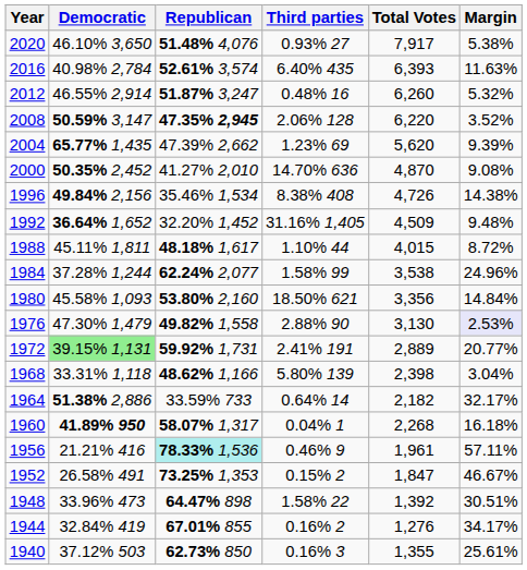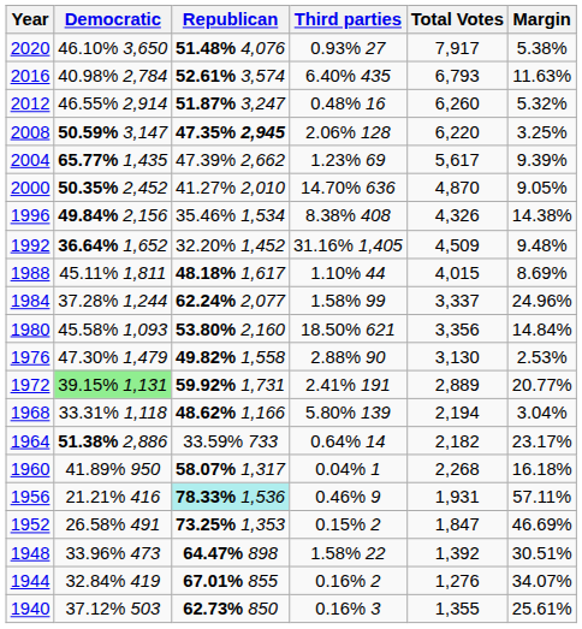 <table class="wikitable mw-collapsible" style="float:center; margin:1em; font-size:95%;">
 <tr style="background:lightgrey;">
 <th>Year</th>
 <th><a href='#'>Democratic</a></th>
 <th><a href='#'>Republican</a></th>
 <th><a href='#'>Third parties</a></th>
 <th>Total Votes</th>
 <th>Margin</th>
 </tr>
 <tr>
 <td align="center" ><a href='#'>2020</a></td>
 <td align="center" >46.10% <em>3,650</em></td>
 <td align="center" ><strong>51.48%</strong> <em>4,076</em></td>
 <td align="center" >0.93% <em>27</em></td>
 <td align="center" >7,917</td>
 <td align="center" >5.38%</td>
 </tr>
 <tr>
 <td align="center" ><a href='#'>2016</a></td>
 <td align="center" >40.98% <em>2,784</em></td>
 <td align="center" ><strong>52.61%</strong> <em>3,574</em></td>
 <td align="center" >6.40% <em>435</em></td>
-<td align="center" >6,393</td>
+<td align="center" >6,793</td>
 <td align="center" >11.63%</td>
 </tr>
 <tr>
 <td align="center" ><a href='#'>2012</a></td>
 <td align="center" >46.55% <em>2,914</em></td>
 <td align="center" ><strong>51.87%</strong> <em>3,247</em></td>
 <td align="center" >0.48% <em>16</em></td>
 <td align="center" >6,260</td>
 <td align="center" >5.32%</td>
 </tr>
 <tr>
 <td align="center" ><a href='#'>2008</a></td>
 <td align="center" ><strong>50.59%</strong> <em>3,147</em></td>
 <td align="center" ><strong>47.35% <em>2,945</em></strong></td>
 <td align="center" >2.06% <em>128</em></td>
 <td align="center" >6,220</td>
-<td align="center" >3.52%</td>
+<td align="center" >3.25%</td>
 </tr>
 <tr>
 <td align="center" ><a href='#'>2004</a></td>
 <td align="center" ><strong>65.77%</strong> <em>1,435</em></td>
 <td align="center" >47.39% <em>2,662</em></td>
 <td align="center" >1.23% <em>69</em></td>
-<td align="center" >5,620</td>
+<td align="center" >5,617</td>
 <td align="center" >9.39%</td>
 </tr>
 <tr>
 <td align="center" ><a href='#'>2000</a></td>
 <td align="center" ><strong>50.35%</strong> <em>2,452</em></td>
 <td align="center" >41.27% <em>2,010</em></td>
 <td align="center" >14.70% <em>636</em></td>
 <td align="center" >4,870</td>
-<td align="center" >9.08%</td>
+<td align="center" >9.05%</td>
 </tr>
 <tr>
 <td align="center" ><a href='#'>1996</a></td>
 <td align="center" ><strong>49.84%</strong> <em>2,156</em></td>
 <td align="center" >35.46% <em>1,534</em></td>
 <td align="center" >8.38% <em>408</em></td>
-<td align="center" >4,726</td>
+<td align="center" >4,326</td>
 <td align="center" >14.38%</td>
 </tr>
 <tr>
 <td align="center" ><a href='#'>1992</a></td>
 <td align="center" ><strong>36.64%</strong> <em>1,652</em></td>
 <td align="center" >32.20% <em>1,452</em></td>
 <td align="center" >31.16% <em>1,405</em></td>
 <td align="center" >4,509</td>
 <td align="center" >9.48%</td>
 </tr>
 <tr>
 <td align="center" ><a href='#'>1988</a></td>
 <td align="center" >45.11% <em>1,811</em></td>
 <td align="center" ><strong>48.18%</strong> <em>1,617</em></td>
 <td align="center" >1.10% <em>44</em></td>
 <td align="center" >4,015</td>
-<td align="center" >8.72%</td>
+<td align="center" >8.69%</td>
 </tr>
 <tr>
 <td align="center" ><a href='#'>1984</a></td>
 <td align="center" >37.28% <em>1,244</em></td>
 <td align="center" ><strong>62.24%</strong> <em>2,077</em></td>
 <td align="center" >1.58% <em>99</em></td>
-<td align="center" >3,538</td>
+<td align="center" >3,337</td>
 <td align="center" >24.96%</td>
 </tr>
 <tr>
 <td align="center" ><a href='#'>1980</a></td>
 <td align="center" >45.58% <em>1,093</em></td>
 <td align="center" ><strong>53.80%</strong> <em>2,160</em></td>
 <td align="center" >18.50% <em>621</em></td>
 <td align="center" >3,356</td>
 <td align="center" >14.84%</td>
 </tr>
 <tr>
 <td align="center" ><a href='#'>1976</a></td>
 <td align="center" >47.30% <em>1,479</em></td>
 <td align="center" ><strong>49.82%</strong> <em>1,558</em></td>
 <td align="center" >2.88% <em>90</em></td>
 <td align="center" >3,130</td>
-<td align="center"  style="background: lavender;">2.53%</td>
+<td align="center" >2.53%</td>
 </tr>
 <tr>
 <td align="center" ><a href='#'>1972</a></td>
 <td align="center"  style="background: lightgreen;">39.15% <em>1,131</em></td>
 <td align="center" ><strong>59.92%</strong> <em>1,731</em></td>
 <td align="center" >2.41% <em>191</em></td>
 <td align="center" >2,889</td>
 <td align="center" >20.77%</td>
 </tr>
 <tr>
 <td align="center" ><a href='#'>1968</a></td>
 <td align="center" >33.31% <em>1,118</em></td>
 <td align="center" ><strong>48.62%</strong> <em>1,166</em></td>
 <td align="center" >5.80% <em>139</em></td>
-<td align="center" >2,398</td>
+<td align="center" >2,194</td>
 <td align="center" >3.04%</td>
 </tr>
 <tr>
 <td align="center" ><a href='#'>1964</a></td>
 <td align="center" ><strong>51.38%</strong> <em>2,886</em></td>
 <td align="center" >33.59% <em>733</em></td>
 <td align="center" >0.64% <em>14</em></td>
 <td align="center" >2,182</td>
-<td align="center" >32.17%</td>
+<td align="center" >23.17%</td>
 </tr>
 <tr>
 <td align="center" ><a href='#'>1960</a></td>
-<td align="center" ><strong>41.89% <em>950</em></strong></td>
+<td align="center" >41.89% <em>950</em></td>
 <td align="center" ><strong>58.07%</strong> <em>1,317</em></td>
 <td align="center" >0.04% <em>1</em></td>
 <td align="center" >2,268</td>
 <td align="center" >16.18%</td>
 </tr>
 <tr>
 <td align="center" ><a href='#'>1956</a></td>
 <td align="center" >21.21% <em>416</em></td>
 <td align="center"  style="background: paleturquoise;"><strong>78.33%</strong> <em>1,536</em></td>
 <td align="center" >0.46% <em>9</em></td>
-<td align="center" >1,961</td>
+<td align="center" >1,931</td>
 <td align="center" >57.11%</td>
 </tr>
 <tr>
 <td align="center" ><a href='#'>1952</a></td>
 <td align="center" >26.58% <em>491</em></td>
 <td align="center" ><strong>73.25%</strong> <em>1,353</em></td>
 <td align="center" >0.15% <em>2</em></td>
 <td align="center" >1,847</td>
-<td align="center" >46.67%</td>
+<td align="center" >46.69%</td>
 </tr>
 <tr>
 <td align="center" ><a href='#'>1948</a></td>
 <td align="center" >33.96% <em>473</em></td>
 <td align="center" ><strong>64.47%</strong> <em>898</em></td>
 <td align="center" >1.58% <em>22</em></td>
 <td align="center" >1,392</td>
 <td align="center" >30.51%</td>
 </tr>
 <tr>
 <td align="center" ><a href='#'>1944</a></td>
 <td align="center" >32.84% <em>419</em></td>
 <td align="center" ><strong>67.01%</strong> <em>855</em></td>
 <td align="center" >0.16% <em>2</em></td>
 <td align="center" >1,276</td>
-<td align="center" >34.17%</td>
+<td align="center" >34.07%</td>
 </tr>
 <tr>
 <td align="center" ><a href='#'>1940</a></td>
 <td align="center" >37.12% <em>503</em></td>
 <td align="center" ><strong>62.73%</strong> <em>850</em></td>
 <td align="center" >0.16% <em>3</em></td>
 <td align="center" >1,355</td>
 <td align="center" >25.61%</td>
 </tr>
 </table>
